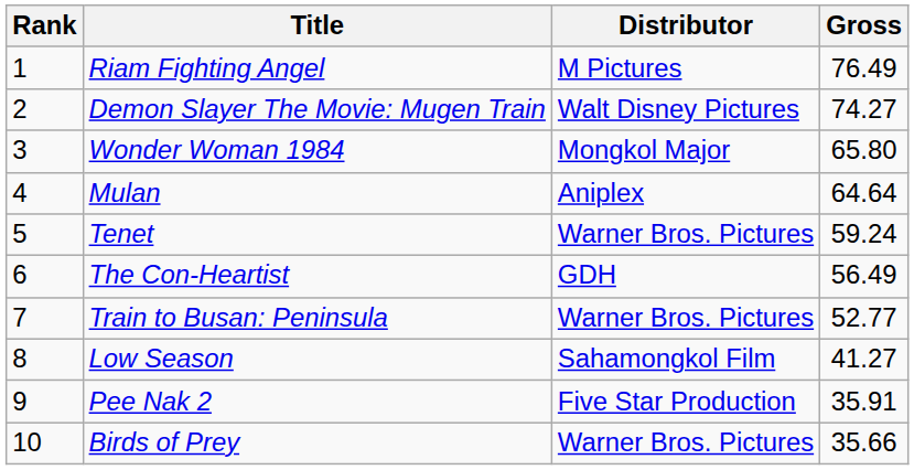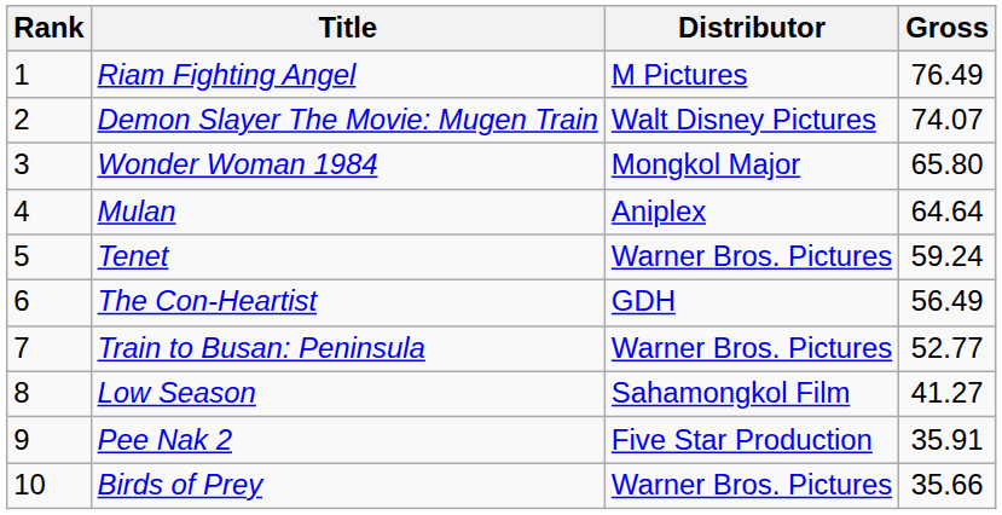 <table class="wikitable sortable" style="margin:auto; margin:auto;">
 <tr>
 <th>Rank</th>
 <th>Title</th>
 <th>Distributor</th>
 <th>Gross<br></th>
 </tr>
 <tr>
 <td>1</td>
 <td><em><a href='#'>Riam Fighting Angel</a></em></td>
 <td><a href='#'>M Pictures</a></td>
 <td style="text-align:center;">76.49</td>
 </tr>
 <tr>
 <td>2</td>
 <td><em><a href='#'>Demon Slayer The Movie: Mugen Train</a></em></td>
 <td><a href='#'>Walt Disney Pictures</a></td>
-<td style="text-align:center;">74.27</td>
+<td style="text-align:center;">74.07</td>
 </tr>
 <tr>
 <td>3</td>
 <td><em><a href='#'>Wonder Woman 1984</a></em></td>
 <td><a href='#'>Mongkol Major</a></td>
 <td style="text-align:center;">65.80</td>
 </tr>
 <tr>
 <td>4</td>
 <td><em><a href='#'>Mulan</a></em></td>
 <td><a href='#'>Aniplex</a></td>
 <td style="text-align:center;">64.64</td>
 </tr>
 <tr>
 <td>5</td>
 <td><em><a href='#'>Tenet</a></em></td>
 <td><a href='#'>Warner Bros. Pictures</a></td>
 <td style="text-align:center;">59.24</td>
 </tr>
 <tr>
 <td>6</td>
 <td><em><a href='#'>The Con-Heartist</a></em></td>
 <td><a href='#'>GDH</a></td>
 <td style="text-align:center;">56.49</td>
 </tr>
 <tr>
 <td>7</td>
 <td><em><a href='#'>Train to Busan: Peninsula</a></em></td>
 <td><a href='#'>Warner Bros. Pictures</a></td>
 <td style="text-align:center;">52.77</td>
 </tr>
 <tr>
 <td>8</td>
 <td><em><a href='#'>Low Season</a></em></td>
 <td><a href='#'>Sahamongkol Film</a></td>
 <td style="text-align:center;">41.27</td>
 </tr>
 <tr>
 <td>9</td>
 <td><em><a href='#'>Pee Nak 2</a></em></td>
 <td><a href='#'>Five Star Production</a></td>
 <td style="text-align:center;">35.91</td>
 </tr>
 <tr>
 <td>10</td>
 <td><em><a href='#'>Birds of Prey</a></em></td>
 <td><a href='#'>Warner Bros. Pictures</a></td>
 <td style="text-align:center;">35.66</td>
 </tr>
 </table>
